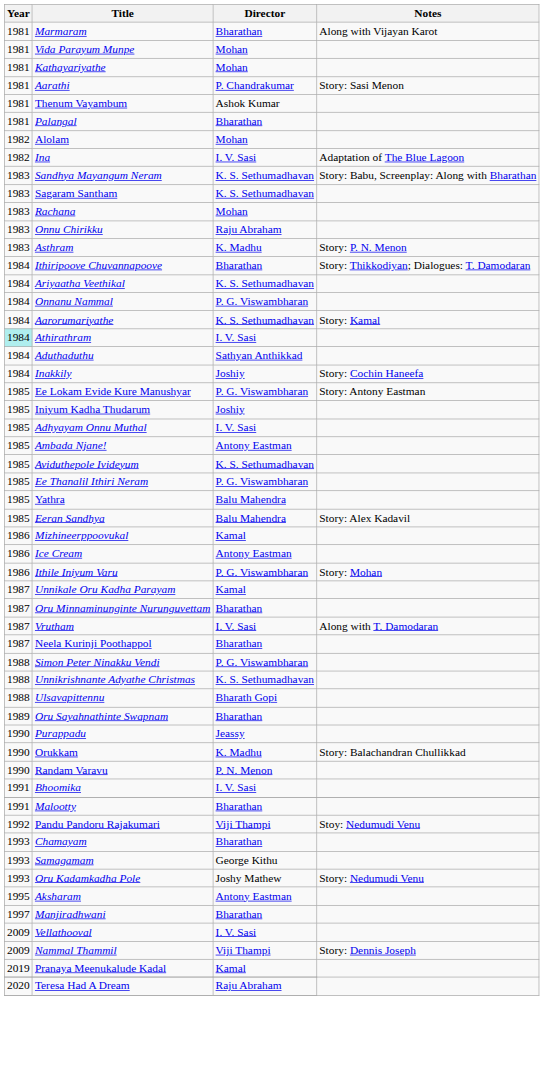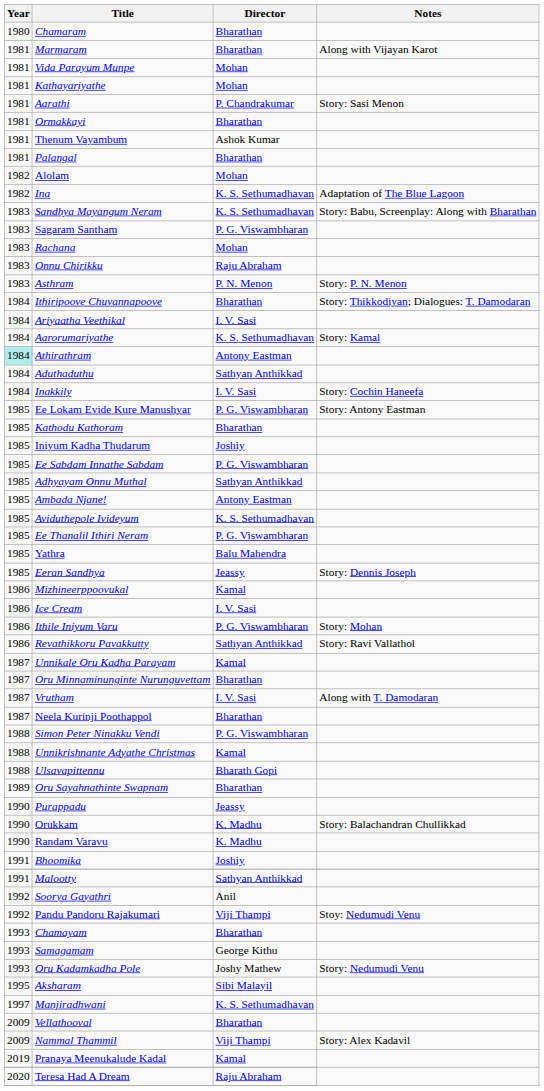 <table class="wikitable sortable">
 <tr>
 <th>Year</th>
 <th>Title</th>
 <th>Director</th>
 <th>Notes</th>
+</tr>
+<tr>
+<td>1980</td>
+<td><em><a href='#'>Chamaram</a></em></td>
+<td><a href='#'>Bharathan</a></td>
+<td></td>
 </tr>
 <tr>
 <td>1981</td>
 <td><em><a href='#'>Marmaram</a></em></td>
 <td><a href='#'>Bharathan</a></td>
 <td>Along with Vijayan Karot</td>
 </tr>
 <tr>
 <td>1981</td>
 <td><em><a href='#'>Vida Parayum Munpe</a></em></td>
 <td><a href='#'>Mohan</a></td>
 <td></td>
 </tr>
 <tr>
 <td>1981</td>
 <td><em><a href='#'>Kathayariyathe</a></em></td>
 <td><a href='#'>Mohan</a></td>
 <td></td>
 </tr>
 <tr>
 <td>1981</td>
 <td><em><a href='#'>Aarathi</a></em></td>
 <td><a href='#'>P. Chandrakumar</a></td>
 <td>Story: Sasi Menon</td>
 </tr>
 <tr>
 <td>1981</td>
+<td><em><a href='#'>Ormakkayi</a></em></td>
+<td><a href='#'>Bharathan</a></td>
+<td></td>
+</tr>
+<tr>
+<td>1981</td>
 <td><a href='#'>Thenum Vayambum</a></td>
 <td>Ashok Kumar</td>
 <td></td>
 </tr>
 <tr>
 <td>1981</td>
 <td><em><a href='#'>Palangal</a></em></td>
 <td><a href='#'>Bharathan</a></td>
 <td></td>
 </tr>
 <tr>
 <td>1982</td>
 <td><a href='#'>Alolam</a></td>
 <td><a href='#'>Mohan</a></td>
 <td></td>
 </tr>
 <tr>
 <td>1982</td>
 <td><em><a href='#'>Ina</a></em></td>
-<td><a href='#'>I. V. Sasi</a></td>
+<td><a href='#'>K. S. Sethumadhavan</a></td>
 <td>Adaptation of <a href='#'>The Blue Lagoon</a></td>
 </tr>
 <tr>
 <td>1983</td>
 <td><em><a href='#'>Sandhya Mayangum Neram</a></em></td>
 <td><a href='#'>K. S. Sethumadhavan</a></td>
 <td>Story: Babu, Screenplay: Along with <a href='#'>Bharathan</a></td>
 </tr>
 <tr>
 <td>1983</td>
 <td><a href='#'>Sagaram Santham</a></td>
-<td><a href='#'>K. S. Sethumadhavan</a></td>
+<td><a href='#'>P. G. Viswambharan</a></td>
 <td></td>
 </tr>
 <tr>
 <td>1983</td>
 <td><a href='#'><em>Rachana</em></a></td>
 <td><a href='#'>Mohan</a></td>
 <td></td>
 </tr>
 <tr>
 <td>1983</td>
 <td><em><a href='#'>Onnu Chirikku</a></em></td>
 <td><a href='#'>Raju Abraham</a></td>
 <td></td>
 </tr>
 <tr>
 <td>1983</td>
 <td><a href='#'><em>Asthram</em></a></td>
-<td><a href='#'>K. Madhu</a></td>
+<td><a href='#'>P. N. Menon</a></td>
 <td>Story: <a href='#'>P. N. Menon</a></td>
 </tr>
 <tr>
 <td>1984</td>
 <td><em><a href='#'>Ithiripoove Chuvannapoove</a></em></td>
 <td><a href='#'>Bharathan</a></td>
 <td>Story: <a href='#'>Thikkodiyan</a>; Dialogues: <a href='#'>T. Damodaran</a></td>
 </tr>
 <tr>
 <td>1984</td>
 <td><em> <a href='#'>Ariyaatha Veethikal</a> </em></td>
-<td><a href='#'>K. S. Sethumadhavan</a></td>
-<td></td>
-</tr>
-<tr>
-<td>1984</td>
-<td><em><a href='#'>Onnanu Nammal</a></em></td>
-<td><a href='#'>P. G. Viswambharan</a></td>
+<td><a href='#'>I. V. Sasi</a></td>
 <td></td>
 </tr>
 <tr>
 <td>1984</td>
 <td><em><a href='#'>Aarorumariyathe</a></em></td>
 <td><a href='#'>K. S. Sethumadhavan</a></td>
 <td>Story: <a href='#'>Kamal</a></td>
 </tr>
 <tr>
 <td style="background: paleturquoise;">1984</td>
 <td><em><a href='#'>Athirathram</a></em></td>
-<td><a href='#'>I. V. Sasi</a></td>
+<td><a href='#'>Antony Eastman</a></td>
 <td></td>
 </tr>
 <tr>
 <td>1984</td>
 <td><em><a href='#'>Aduthaduthu</a></em></td>
 <td><a href='#'>Sathyan Anthikkad</a></td>
 <td></td>
 </tr>
 <tr>
 <td>1984</td>
 <td><em><a href='#'>Inakkily</a></em></td>
-<td><a href='#'>Joshiy</a></td>
+<td><a href='#'>I. V. Sasi</a></td>
 <td>Story: <a href='#'>Cochin Haneefa</a></td>
 </tr>
 <tr>
 <td>1985</td>
 <td><a href='#'>Ee Lokam Evide Kure Manushyar</a></td>
 <td><a href='#'>P. G. Viswambharan</a></td>
 <td>Story: Antony Eastman</td>
 </tr>
 <tr>
 <td>1985</td>
+<td><em><a href='#'>Kathodu Kathoram</a></em></td>
+<td><a href='#'>Bharathan</a></td>
+<td></td>
+</tr>
+<tr>
+<td>1985</td>
 <td><a href='#'>Iniyum Kadha Thudarum</a></td>
 <td><a href='#'>Joshiy</a></td>
 <td></td>
 </tr>
 <tr>
 <td>1985</td>
+<td><em><a href='#'>Ee Sabdam Innathe Sabdam</a></em></td>
+<td><a href='#'>P. G. Viswambharan</a></td>
+<td></td>
+</tr>
+<tr>
+<td>1985</td>
 <td><em><a href='#'>Adhyayam Onnu Muthal</a></em></td>
-<td><a href='#'>I. V. Sasi</a></td>
+<td><a href='#'>Sathyan Anthikkad</a></td>
 <td></td>
 </tr>
 <tr>
 <td>1985</td>
 <td><em><a href='#'>Ambada Njane!</a></em></td>
 <td><a href='#'>Antony Eastman</a></td>
 <td></td>
 </tr>
 <tr>
 <td>1985</td>
 <td><em> <a href='#'>Aviduthepole Ivideyum</a> </em></td>
 <td><a href='#'>K. S. Sethumadhavan</a></td>
 <td></td>
 </tr>
 <tr>
 <td>1985</td>
 <td><em><a href='#'>Ee Thanalil Ithiri Neram</a></em></td>
 <td><a href='#'>P. G. Viswambharan</a></td>
 <td></td>
 </tr>
 <tr>
 <td>1985</td>
 <td><a href='#'>Yathra</a></td>
 <td><a href='#'>Balu Mahendra</a></td>
 <td></td>
 </tr>
 <tr>
 <td>1985</td>
 <td><em><a href='#'>Eeran Sandhya</a></em></td>
-<td><a href='#'>Balu Mahendra</a></td>
-<td>Story: Alex Kadavil</td>
+<td><a href='#'>Jeassy</a></td>
+<td>Story: <a href='#'>Dennis Joseph</a></td>
 </tr>
 <tr>
 <td>1986</td>
 <td><em><a href='#'>Mizhineerppoovukal</a></em></td>
 <td><a href='#'>Kamal</a></td>
 <td></td>
 </tr>
 <tr>
 <td>1986</td>
 <td><em><a href='#'>Ice Cream</a></em></td>
-<td><a href='#'>Antony Eastman</a></td>
+<td><a href='#'>I. V. Sasi</a></td>
 <td></td>
 </tr>
 <tr>
 <td>1986</td>
 <td><em><a href='#'>Ithile Iniyum Varu</a></em></td>
 <td><a href='#'>P. G. Viswambharan</a></td>
 <td>Story: <a href='#'>Mohan</a></td>
+</tr>
+<tr>
+<td>1986</td>
+<td><em><a href='#'>Revathikkoru Pavakkutty</a></em></td>
+<td><a href='#'>Sathyan Anthikkad</a></td>
+<td>Story: Ravi Vallathol</td>
 </tr>
 <tr>
 <td>1987</td>
 <td><em><a href='#'>Unnikale Oru Kadha Parayam</a></em></td>
 <td><a href='#'>Kamal</a></td>
 <td></td>
 </tr>
 <tr>
 <td>1987</td>
 <td><em><a href='#'>Oru Minnaminunginte Nurunguvettam</a></em></td>
 <td><a href='#'>Bharathan</a></td>
 <td></td>
 </tr>
 <tr>
 <td>1987</td>
 <td><em><a href='#'>Vrutham</a></em></td>
 <td><a href='#'>I. V. Sasi</a></td>
 <td>Along with <a href='#'>T. Damodaran</a></td>
 </tr>
 <tr>
 <td>1987</td>
 <td><a href='#'>Neela Kurinji Poothappol</a></td>
 <td><a href='#'>Bharathan</a></td>
 <td></td>
 </tr>
 <tr>
 <td>1988</td>
 <td><em><a href='#'>Simon Peter Ninakku Vendi</a></em></td>
 <td><a href='#'>P. G. Viswambharan</a></td>
 <td></td>
 </tr>
 <tr>
 <td>1988</td>
 <td><em><a href='#'>Unnikrishnante Adyathe Christmas</a></em></td>
-<td><a href='#'>K. S. Sethumadhavan</a></td>
+<td><a href='#'>Kamal</a></td>
 <td></td>
 </tr>
 <tr>
 <td>1988</td>
 <td><em><a href='#'>Ulsavapittennu</a></em></td>
 <td><a href='#'>Bharath Gopi</a></td>
 <td></td>
 </tr>
 <tr>
 <td>1989</td>
 <td><em><a href='#'>Oru Sayahnathinte Swapnam</a></em></td>
 <td><a href='#'>Bharathan</a></td>
 <td></td>
 </tr>
 <tr>
 <td>1990</td>
 <td><em><a href='#'>Purappadu</a></em></td>
 <td><a href='#'>Jeassy</a></td>
 <td></td>
 </tr>
 <tr>
 <td>1990</td>
 <td><a href='#'>Orukkam</a></td>
 <td><a href='#'>K. Madhu</a></td>
 <td>Story: Balachandran Chullikkad</td>
 </tr>
 <tr>
 <td>1990</td>
 <td><a href='#'>Randam Varavu</a></td>
-<td><a href='#'>P. N. Menon</a></td>
+<td><a href='#'>K. Madhu</a></td>
 <td></td>
 </tr>
 <tr>
 <td>1991</td>
 <td><em><a href='#'>Bhoomika</a></em></td>
-<td><a href='#'>I. V. Sasi</a></td>
+<td><a href='#'>Joshiy</a></td>
 <td></td>
 </tr>
 <tr>
 </tr>
 <tr>
 <td>1991</td>
 <td><em><a href='#'>Malootty</a></em></td>
-<td><a href='#'>Bharathan</a></td>
+<td><a href='#'>Sathyan Anthikkad</a></td>
+<td></td>
+</tr>
+<tr>
+<td>1992</td>
+<td><em><a href='#'>Soorya Gayathri</a></em></td>
+<td>Anil</td>
 <td></td>
 </tr>
 <tr>
 <td>1992</td>
 <td><a href='#'>Pandu Pandoru Rajakumari</a></td>
 <td><a href='#'>Viji Thampi</a></td>
 <td>Stoy: <a href='#'>Nedumudi Venu</a></td>
 </tr>
 <tr>
 <td>1993</td>
 <td><em><a href='#'>Chamayam</a></em></td>
 <td><a href='#'>Bharathan</a></td>
 <td></td>
 </tr>
 <tr>
 <td>1993</td>
 <td><em><a href='#'>Samagamam</a></em></td>
 <td>George Kithu</td>
 <td></td>
 </tr>
 <tr>
 <td>1993</td>
 <td><em><a href='#'>Oru Kadamkadha Pole</a></em></td>
 <td>Joshy Mathew</td>
 <td>Story: <a href='#'>Nedumudi Venu</a></td>
 </tr>
 <tr>
 <td>1995</td>
 <td><em><a href='#'>Aksharam</a></em></td>
-<td><a href='#'>Antony Eastman</a></td>
+<td><a href='#'>Sibi Malayil</a></td>
 <td></td>
 </tr>
 <tr>
 <td>1997</td>
 <td><em><a href='#'>Manjiradhwani</a></em></td>
-<td><a href='#'>Bharathan</a></td>
+<td><a href='#'>K. S. Sethumadhavan</a></td>
 <td></td>
 </tr>
 <tr>
 <td>2009</td>
 <td><em><a href='#'>Vellathooval</a></em></td>
-<td><a href='#'>I. V. Sasi</a></td>
+<td><a href='#'>Bharathan</a></td>
 <td></td>
 </tr>
 <tr>
 <td>2009</td>
 <td><em><a href='#'>Nammal Thammil</a></em></td>
 <td><a href='#'>Viji Thampi</a></td>
-<td>Story: <a href='#'>Dennis Joseph</a></td>
+<td>Story: Alex Kadavil</td>
 </tr>
 <tr>
 <td>2019</td>
 <td><a href='#'>Pranaya Meenukalude Kadal</a></td>
 <td><a href='#'>Kamal</a></td>
 <td></td>
 </tr>
 <tr>
 </tr>
 <tr>
 <td>2020</td>
 <td><a href='#'>Teresa Had A Dream </a></td>
 <td><a href='#'>Raju Abraham</a></td>
 </tr>
 <tr>
 </tr>
 </table>
